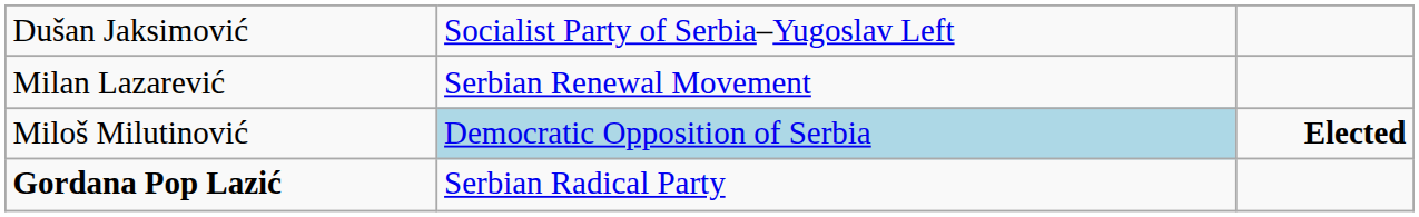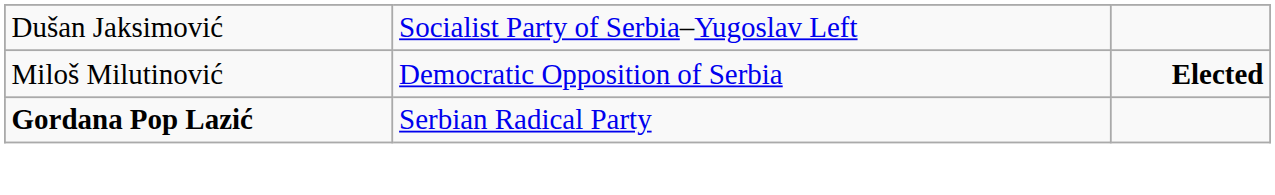 <table style="width:700px;" class="wikitable">
 <tr>
 <td align="left">Dušan Jaksimović</td>
 <td align="left"><a href='#'>Socialist Party of Serbia</a>–<a href='#'>Yugoslav Left</a></td>
 <td align="right"></td>
 </tr>
 <tr>
-<td align="left">Milan Lazarević</td>
-<td align="left"><a href='#'>Serbian Renewal Movement</a></td>
-<td align="right"></td>
-</tr>
-<tr>
 <td align="left">Miloš Milutinović</td>
-<td align="left" style="background: lightblue;"><a href='#'>Democratic Opposition of Serbia</a></td>
+<td align="left"><a href='#'>Democratic Opposition of Serbia</a></td>
 <td align="right"><strong>Elected</strong></td>
 </tr>
 <tr>
 <td align="left"><strong>Gordana Pop Lazić</strong></td>
 <td align="left"><a href='#'>Serbian Radical Party</a></td>
 <td align="right"></td>
 </tr>
 </table>
